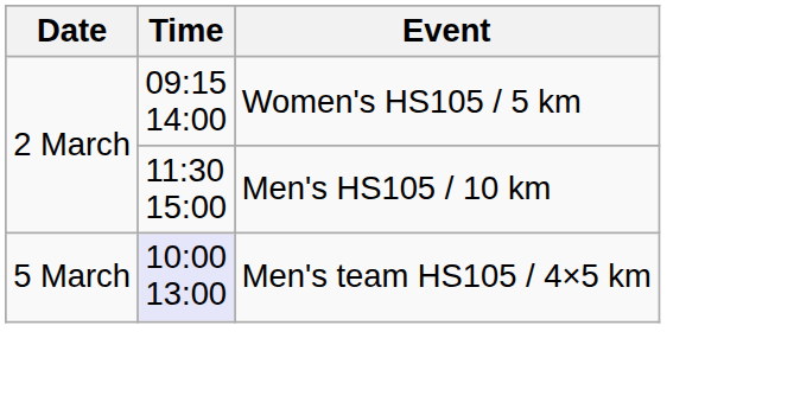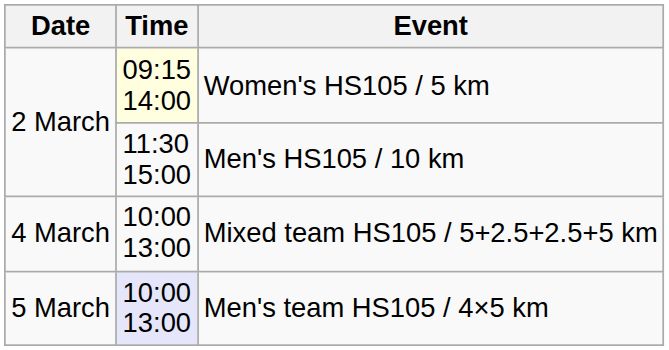 <table class="wikitable">
 <tr>
 <th>Date</th>
 <th>Time</th>
 <th>Event</th>
 </tr>
 <tr>
 <td rowspan=2>2 March</td>
-<td>09:15<br>14:00</td>
+<td style="background: lightyellow;">09:15<br>14:00</td>
 <td>Women's HS105 / 5 km</td>
 </tr>
 <tr>
 <td>11:30<br>15:00</td>
 <td>Men's HS105 / 10 km</td>
 </tr>
 <tr>
+<td>4 March</td>
+<td>10:00<br>13:00</td>
+<td>Mixed team HS105 / 5+2.5+2.5+5 km</td>
+</tr>
+<tr>
 <td>5 March</td>
 <td style="background: lavender;">10:00<br>13:00</td>
 <td>Men's team HS105 / 4×5 km</td>
 </tr>
 </table>
